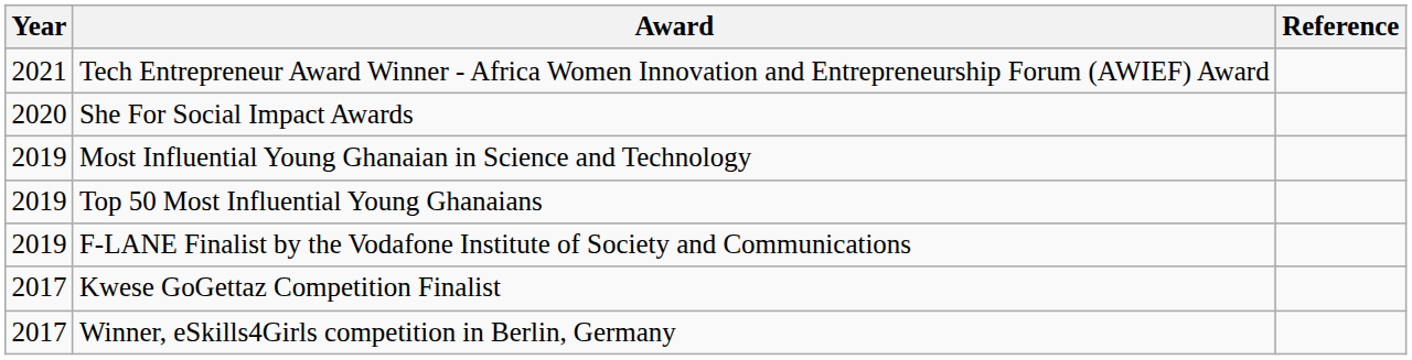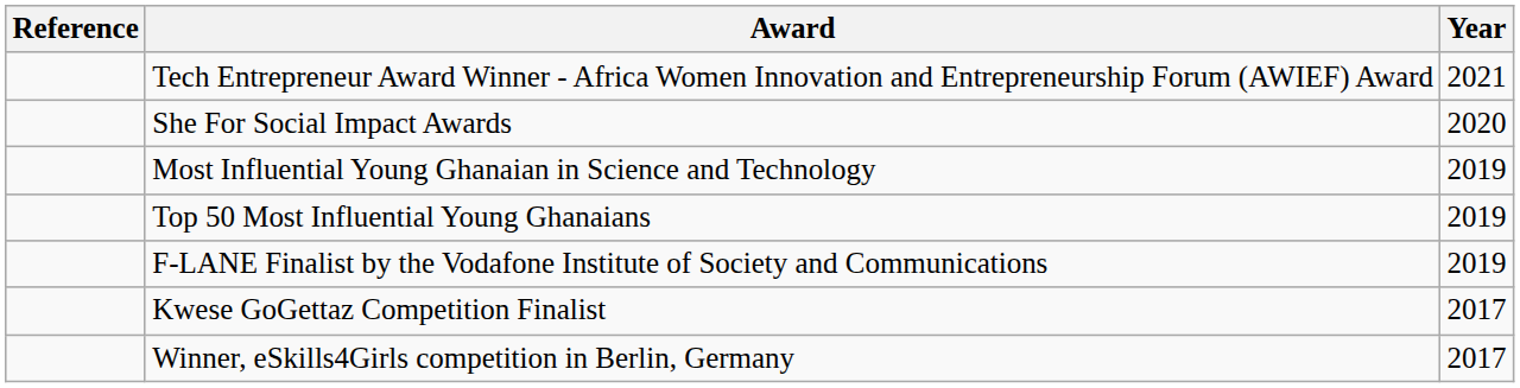 <table class="wikitable">
 <tr>
+<th>Reference</th>
+<th>Award</th>
 <th>Year</th>
-<th>Award</th>
-<th>Reference</th>
 </tr>
 <tr>
+<td></td>
+<td>Tech Entrepreneur Award Winner - Africa Women Innovation and Entrepreneurship Forum (AWIEF) Award</td>
 <td>2021</td>
-<td>Tech Entrepreneur Award Winner - Africa Women Innovation and Entrepreneurship Forum (AWIEF) Award</td>
-<td></td>
 </tr>
 <tr>
+<td></td>
+<td>She For Social Impact Awards</td>
 <td>2020</td>
-<td>She For Social Impact Awards</td>
-<td></td>
 </tr>
 <tr>
+<td></td>
+<td>Most Influential Young Ghanaian in Science and Technology</td>
 <td>2019</td>
-<td>Most Influential Young Ghanaian in Science and Technology</td>
-<td></td>
 </tr>
 <tr>
+<td></td>
+<td>Top 50 Most Influential Young Ghanaians</td>
 <td>2019</td>
-<td>Top 50 Most Influential Young Ghanaians</td>
-<td></td>
 </tr>
 <tr>
+<td></td>
+<td>F-LANE Finalist by the Vodafone Institute of Society and Communications</td>
 <td>2019</td>
-<td>F-LANE Finalist by the Vodafone Institute of Society and Communications</td>
-<td></td>
 </tr>
 <tr>
+<td></td>
+<td>Kwese GoGettaz Competition Finalist</td>
 <td>2017</td>
-<td>Kwese GoGettaz Competition Finalist</td>
-<td></td>
 </tr>
 <tr>
+<td></td>
+<td>Winner, eSkills4Girls competition in Berlin, Germany</td>
 <td>2017</td>
-<td>Winner, eSkills4Girls competition in Berlin, Germany</td>
-<td></td>
 </tr>
 </table>
